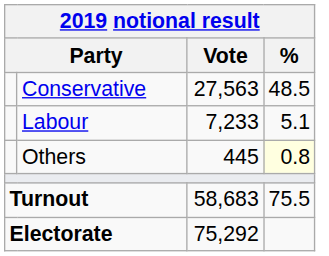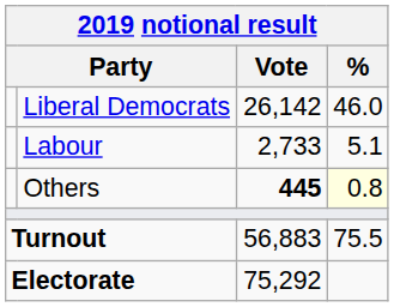 <table class="wikitable">
 <tr>
 <th colspan="4"><a href='#'>2019</a> <a href='#'>notional result</a></th>
 </tr>
 <tr>
 <th bgcolor="#DDDDFF" width="130px" colspan="2">Party</th>
 <th bgcolor="#DDDDFF" width="50px">Vote</th>
 <th bgcolor="#DDDDFF" width="30px">%</th>
 </tr>
 <tr>
 <td></td>
-<td><a href='#'>Conservative</a></td>
-<td align=right>27,563</td>
-<td align=right>48.5</td>
+<td><a href='#'>Liberal Democrats</a></td>
+<td align=right>26,142</td>
+<td align=right>46.0</td>
 </tr>
 <tr>
 <td></td>
 <td><a href='#'>Labour</a></td>
-<td align=right>7,233</td>
+<td align=right>2,733</td>
 <td align=right>5.1</td>
 </tr>
 <tr>
 <td></td>
 <td>Others</td>
-<td align=right>445</td>
+<td align=right><strong>445</strong></td>
 <td align=right style="background: lightyellow;">0.8</td>
 </tr>
 <tr>
 <td colspan="4" bgcolor="#EAECF0"></td>
 </tr>
 <tr>
 <td colspan="2"><strong>Turnout</strong></td>
-<td align=right>58,683</td>
+<td align=right>56,883</td>
 <td align=right>75.5</td>
 </tr>
 <tr>
 <td colspan="2"><strong>Electorate</strong></td>
 <td align=right>75,292</td>
 </tr>
 </table>
